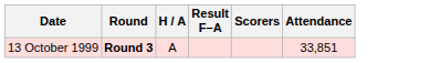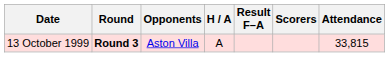 <table class="wikitable" style="text-align:center">
 <tr>
 <th>Date</th>
 <th>Round</th>
+<th>Opponents</th>
 <th>H / A</th>
 <th>Result<br>F–A</th>
 <th>Scorers</th>
 <th>Attendance</th>
 </tr>
 <tr bgcolor="#ffdddd">
 <td>13 October 1999</td>
 <td><strong>Round 3</strong></td>
+<td><a href='#'>Aston Villa</a></td>
 <td>A</td>
 <td></td>
 <td></td>
-<td>33,851</td>
+<td>33,815</td>
 </tr>
 </table>
